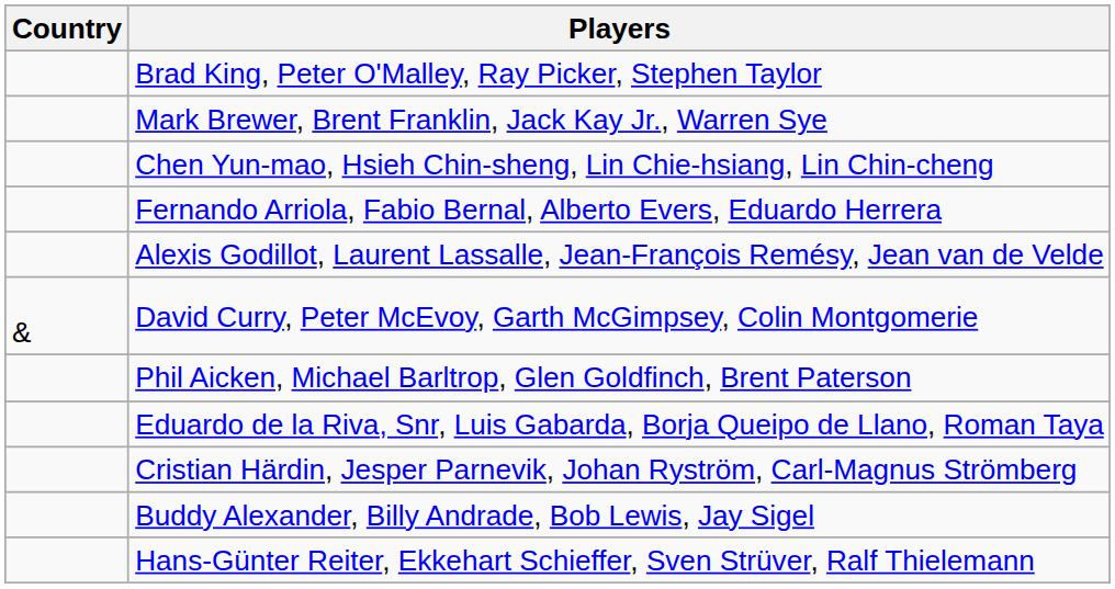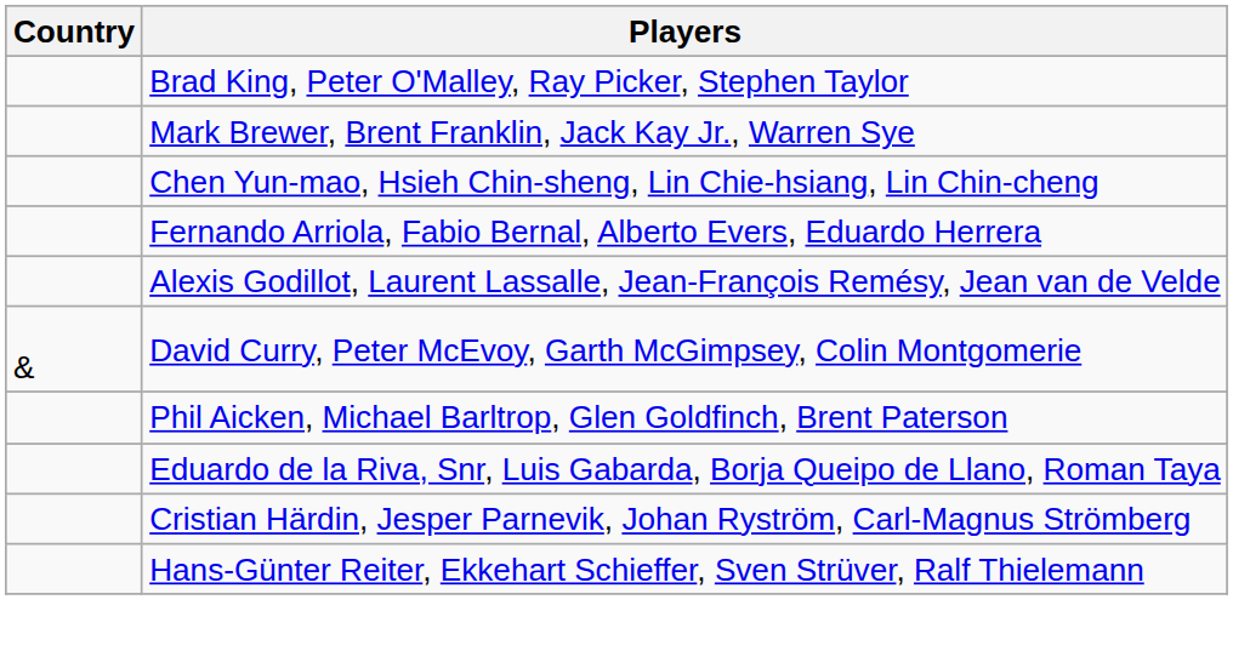 <table class="wikitable" style="font-size:95%;">
 <tr>
 <th>Country</th>
 <th>Players</th>
 </tr>
 <tr>
 <td></td>
 <td><a href='#'>Brad King</a>, <a href='#'>Peter O'Malley</a>, <a href='#'>Ray Picker</a>, <a href='#'>Stephen Taylor</a></td>
 </tr>
 <tr>
 <td></td>
 <td><a href='#'>Mark Brewer</a>, <a href='#'>Brent Franklin</a>, <a href='#'>Jack Kay Jr.</a>, <a href='#'>Warren Sye</a></td>
 </tr>
 <tr>
 <td></td>
 <td><a href='#'>Chen Yun-mao</a>, <a href='#'>Hsieh Chin-sheng</a>, <a href='#'>Lin Chie-hsiang</a>, <a href='#'>Lin Chin-cheng</a></td>
 </tr>
 <tr>
 <td></td>
 <td><a href='#'>Fernando Arriola</a>, <a href='#'>Fabio Bernal</a>, <a href='#'>Alberto Evers</a>, <a href='#'>Eduardo Herrera</a></td>
 </tr>
 <tr>
 <td></td>
 <td><a href='#'>Alexis Godillot</a>, <a href='#'>Laurent Lassalle</a>, <a href='#'>Jean-François Remésy</a>, <a href='#'>Jean van de Velde</a></td>
 </tr>
 <tr>
 <td><br>& </td>
 <td><a href='#'>David Curry</a>, <a href='#'>Peter McEvoy</a>, <a href='#'>Garth McGimpsey</a>, <a href='#'>Colin Montgomerie</a></td>
 </tr>
 <tr>
 <td></td>
 <td><a href='#'>Phil Aicken</a>, <a href='#'>Michael Barltrop</a>, <a href='#'>Glen Goldfinch</a>, <a href='#'>Brent Paterson</a></td>
 </tr>
 <tr>
 <td></td>
 <td><a href='#'>Eduardo de la Riva, Snr</a>, <a href='#'>Luis Gabarda</a>, <a href='#'>Borja Queipo de Llano</a>, <a href='#'>Roman Taya</a></td>
 </tr>
 <tr>
 <td></td>
 <td><a href='#'>Cristian Härdin</a>, <a href='#'>Jesper Parnevik</a>, <a href='#'>Johan Ryström</a>, <a href='#'>Carl-Magnus Strömberg</a></td>
 </tr>
 <tr>
 <td></td>
-<td><a href='#'>Buddy Alexander</a>, <a href='#'>Billy Andrade</a>, <a href='#'>Bob Lewis</a>, <a href='#'>Jay Sigel</a></td>
-</tr>
-<tr>
-<td></td>
 <td><a href='#'>Hans-Günter Reiter</a>, <a href='#'>Ekkehart Schieffer</a>, <a href='#'>Sven Strüver</a>, <a href='#'>Ralf Thielemann</a></td>
 </tr>
 </table>
